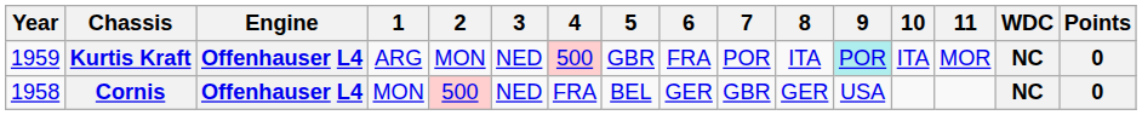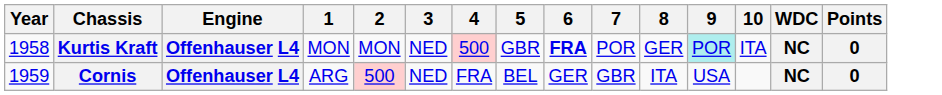 <table class="wikitable" style="text-align:center; font-size:90%">
 <tr>
 <th>Year</th>
 <th>Chassis</th>
 <th>Engine</th>
 <th>1</th>
 <th>2</th>
 <th>3</th>
 <th>4</th>
 <th>5</th>
 <th>6</th>
 <th>7</th>
 <th>8</th>
 <th>9</th>
 <th>10</th>
-<th>11</th>
 <th>WDC</th>
 <th>Points</th>
 </tr>
 <tr>
-<td><a href='#'>1959</a></td>
+<td><a href='#'>1958</a></td>
 <th><a href='#'>Kurtis Kraft</a></th>
 <th><a href='#'>Offenhauser</a> <a href='#'>L4</a></th>
-<td><a href='#'>ARG</a><br></td>
+<td><a href='#'>MON</a><br></td>
 <td><a href='#'>MON</a><br></td>
 <td><a href='#'>NED</a><br></td>
 <td style="background:#FFCFCF;"><a href='#'>500</a><br></td>
 <td><a href='#'>GBR</a><br></td>
-<td><a href='#'>FRA</a><br></td>
+<td><strong><a href='#'>FRA</a><br></strong></td>
 <td><a href='#'>POR</a><br></td>
-<td><a href='#'>ITA</a><br></td>
+<td><a href='#'>GER</a><br></td>
 <td style="background: paleturquoise;"><a href='#'>POR</a><br></td>
 <td><a href='#'>ITA</a><br></td>
-<td><a href='#'>MOR</a><br></td>
 <th>NC</th>
 <th>0</th>
 </tr>
 <tr>
-<td><a href='#'>1958</a></td>
+<td><a href='#'>1959</a></td>
 <th><a href='#'>Cornis</a></th>
 <th><a href='#'>Offenhauser</a> <a href='#'>L4</a></th>
-<td><a href='#'>MON</a><br></td>
+<td><a href='#'>ARG</a><br></td>
 <td style="background:#FFCFCF;"><a href='#'>500</a><br></td>
 <td><a href='#'>NED</a><br></td>
 <td><a href='#'>FRA</a><br></td>
 <td><a href='#'>BEL</a><br></td>
 <td><a href='#'>GER</a><br></td>
 <td><a href='#'>GBR</a><br></td>
-<td><a href='#'>GER</a><br></td>
+<td><a href='#'>ITA</a><br></td>
 <td><a href='#'>USA</a><br></td>
-<td></td>
 <td></td>
 <th>NC</th>
 <th>0</th>
 </tr>
 </table>
